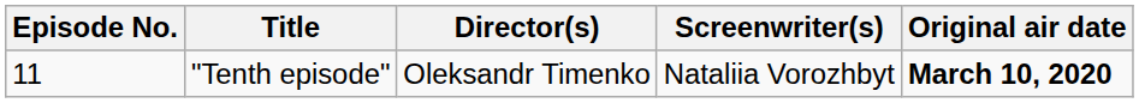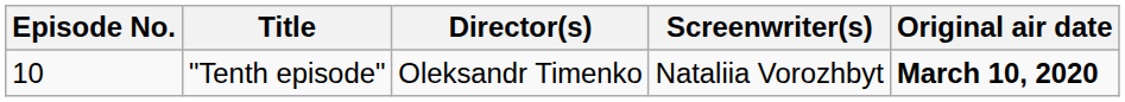 <table class="wikitable">
 <tr>
 <th>Episode No.</th>
 <th>Title</th>
 <th>Director(s)</th>
 <th>Screenwriter(s)</th>
 <th>Original air date</th>
 </tr>
 <tr>
-<td>11</td>
+<td>10</td>
 <td>"Tenth episode"</td>
 <td>Oleksandr Timenko</td>
 <td>Nataliia Vorozhbyt</td>
 <td><strong>March 10, 2020</strong></td>
 </tr>
 </table>
